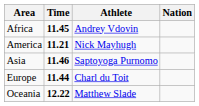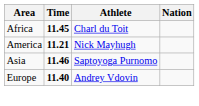 <table class="wikitable">
 <tr>
 <th>Area</th>
 <th>Time</th>
 <th>Athlete</th>
 <th>Nation</th>
 </tr>
 <tr>
 <td>Africa</td>
 <td><strong>11.45</strong> </td>
-<td><a href='#'>Andrey Vdovin</a></td>
+<td><a href='#'>Charl du Toit</a></td>
 <td></td>
 </tr>
 <tr>
 <td>America</td>
 <td><strong>11.21</strong> </td>
 <td><a href='#'>Nick Mayhugh</a></td>
 <td></td>
 </tr>
 <tr>
 <td>Asia</td>
 <td><strong>11.46</strong></td>
 <td><a href='#'>Saptoyoga Purnomo</a></td>
 <td></td>
 </tr>
 <tr>
 <td>Europe</td>
-<td><strong>11.44</strong></td>
-<td><a href='#'>Charl du Toit</a></td>
-<td></td>
-</tr>
-<tr>
-<td>Oceania</td>
-<td><strong>12.22</strong></td>
-<td><a href='#'>Matthew Slade</a></td>
+<td><strong>11.40</strong></td>
+<td><a href='#'>Andrey Vdovin</a></td>
 <td></td>
 </tr>
 </table>
